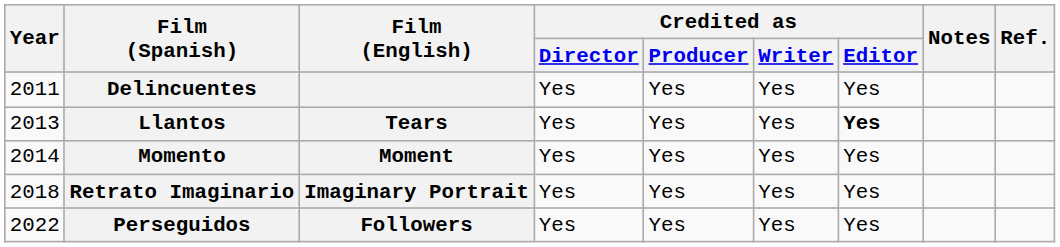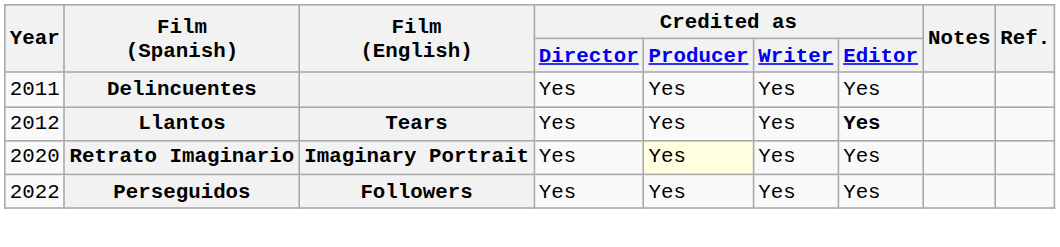 <table class="wikitable">
 <tr>
 <th rowspan="2">Year</th>
 <th rowspan="2">Film<br>(Spanish)</th>
 <th rowspan="2">Film<br>(English)</th>
 <th colspan="4">Credited as</th>
 <th rowspan="2">Notes</th>
 <th rowspan="2">Ref.</th>
 </tr>
 <tr>
 <th><a href='#'>Director</a></th>
 <th><a href='#'>Producer</a></th>
 <th><a href='#'>Writer</a></th>
 <th><a href='#'>Editor</a></th>
 </tr>
 <tr>
 <td>2011</td>
 <th>Delincuentes</th>
 <th></th>
 <td>Yes</td>
 <td>Yes</td>
 <td>Yes</td>
 <td>Yes</td>
 <td></td>
 <td></td>
 </tr>
 <tr>
-<td>2013</td>
+<td>2012</td>
 <th>Llantos</th>
 <th>Tears</th>
 <td>Yes</td>
 <td>Yes</td>
 <td>Yes</td>
 <td><strong>Yes</strong></td>
 <td></td>
 <td></td>
 </tr>
 <tr>
-<td>2014</td>
-<th>Momento</th>
-<th>Moment</th>
-<td>Yes</td>
-<td>Yes</td>
-<td>Yes</td>
-<td>Yes</td>
-<td></td>
-<td></td>
-</tr>
-<tr>
-<td>2018</td>
+<td>2020</td>
 <th>Retrato Imaginario</th>
 <th>Imaginary Portrait</th>
 <td>Yes</td>
-<td>Yes</td>
+<td style="background: lightyellow;">Yes</td>
 <td>Yes</td>
 <td>Yes</td>
 <td></td>
 <td></td>
 </tr>
 <tr>
 <td>2022</td>
 <th>Perseguidos</th>
 <th>Followers</th>
 <td>Yes</td>
 <td>Yes</td>
 <td>Yes</td>
 <td>Yes</td>
 <td></td>
 <td></td>
 </tr>
 </table>
